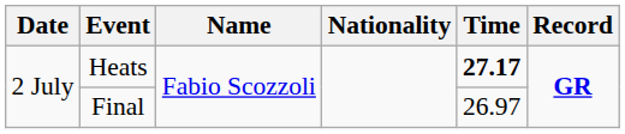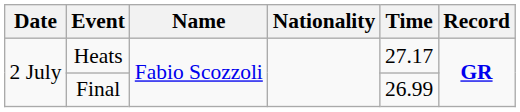 <table class=wikitable style=text-align:center>
 <tr>
 <th>Date</th>
 <th>Event</th>
 <th>Name</th>
 <th>Nationality</th>
 <th>Time</th>
 <th>Record</th>
 </tr>
 <tr>
 <td rowspan=2>2 July</td>
 <td>Heats</td>
 <td rowspan=2 align=left><a href='#'>Fabio Scozzoli</a></td>
 <td rowspan=2 align=left></td>
-<td><strong>27.17</strong></td>
+<td>27.17</td>
 <td rowspan=2><strong><a href='#'>GR</a></strong></td>
 </tr>
 <tr>
 <td>Final</td>
-<td>26.97</td>
+<td>26.99</td>
 </tr>
 </table>
